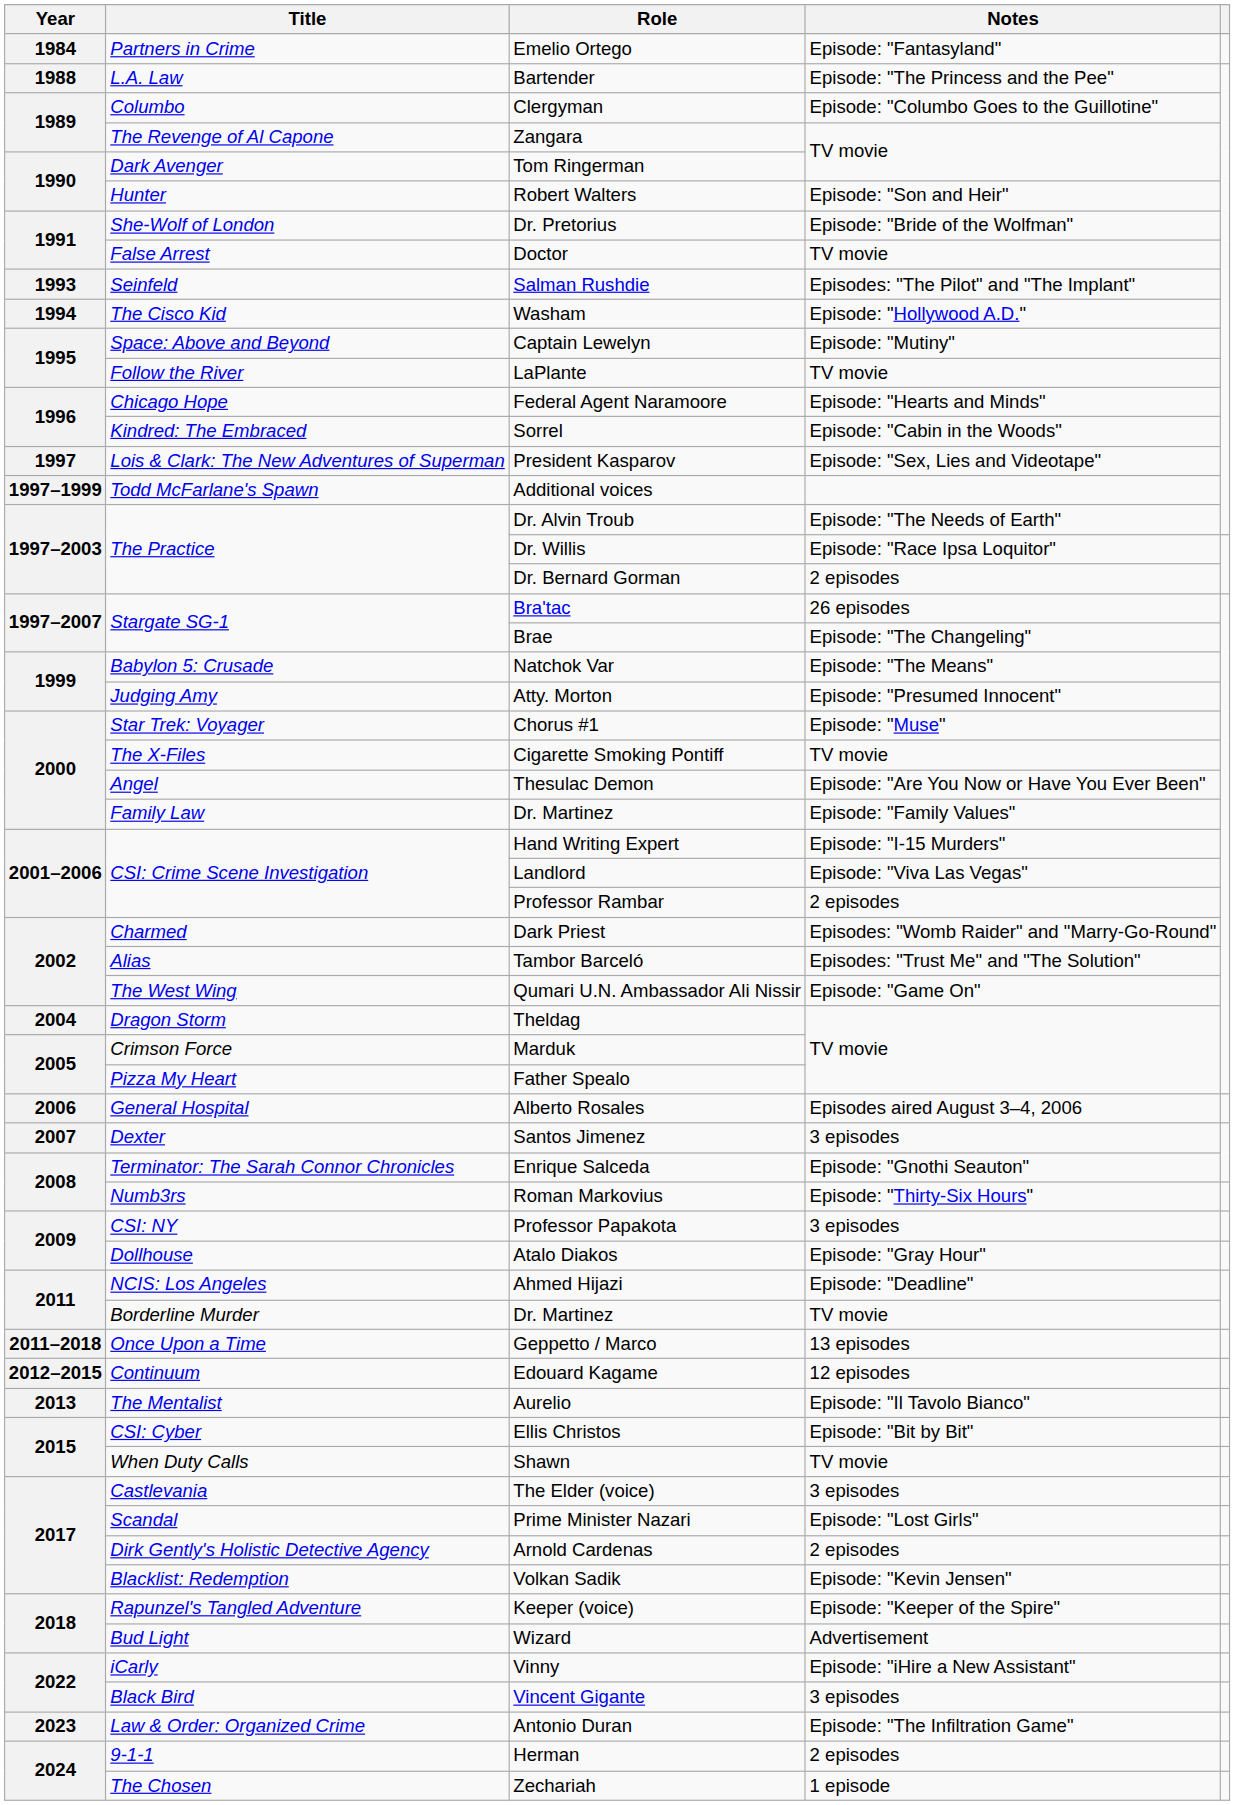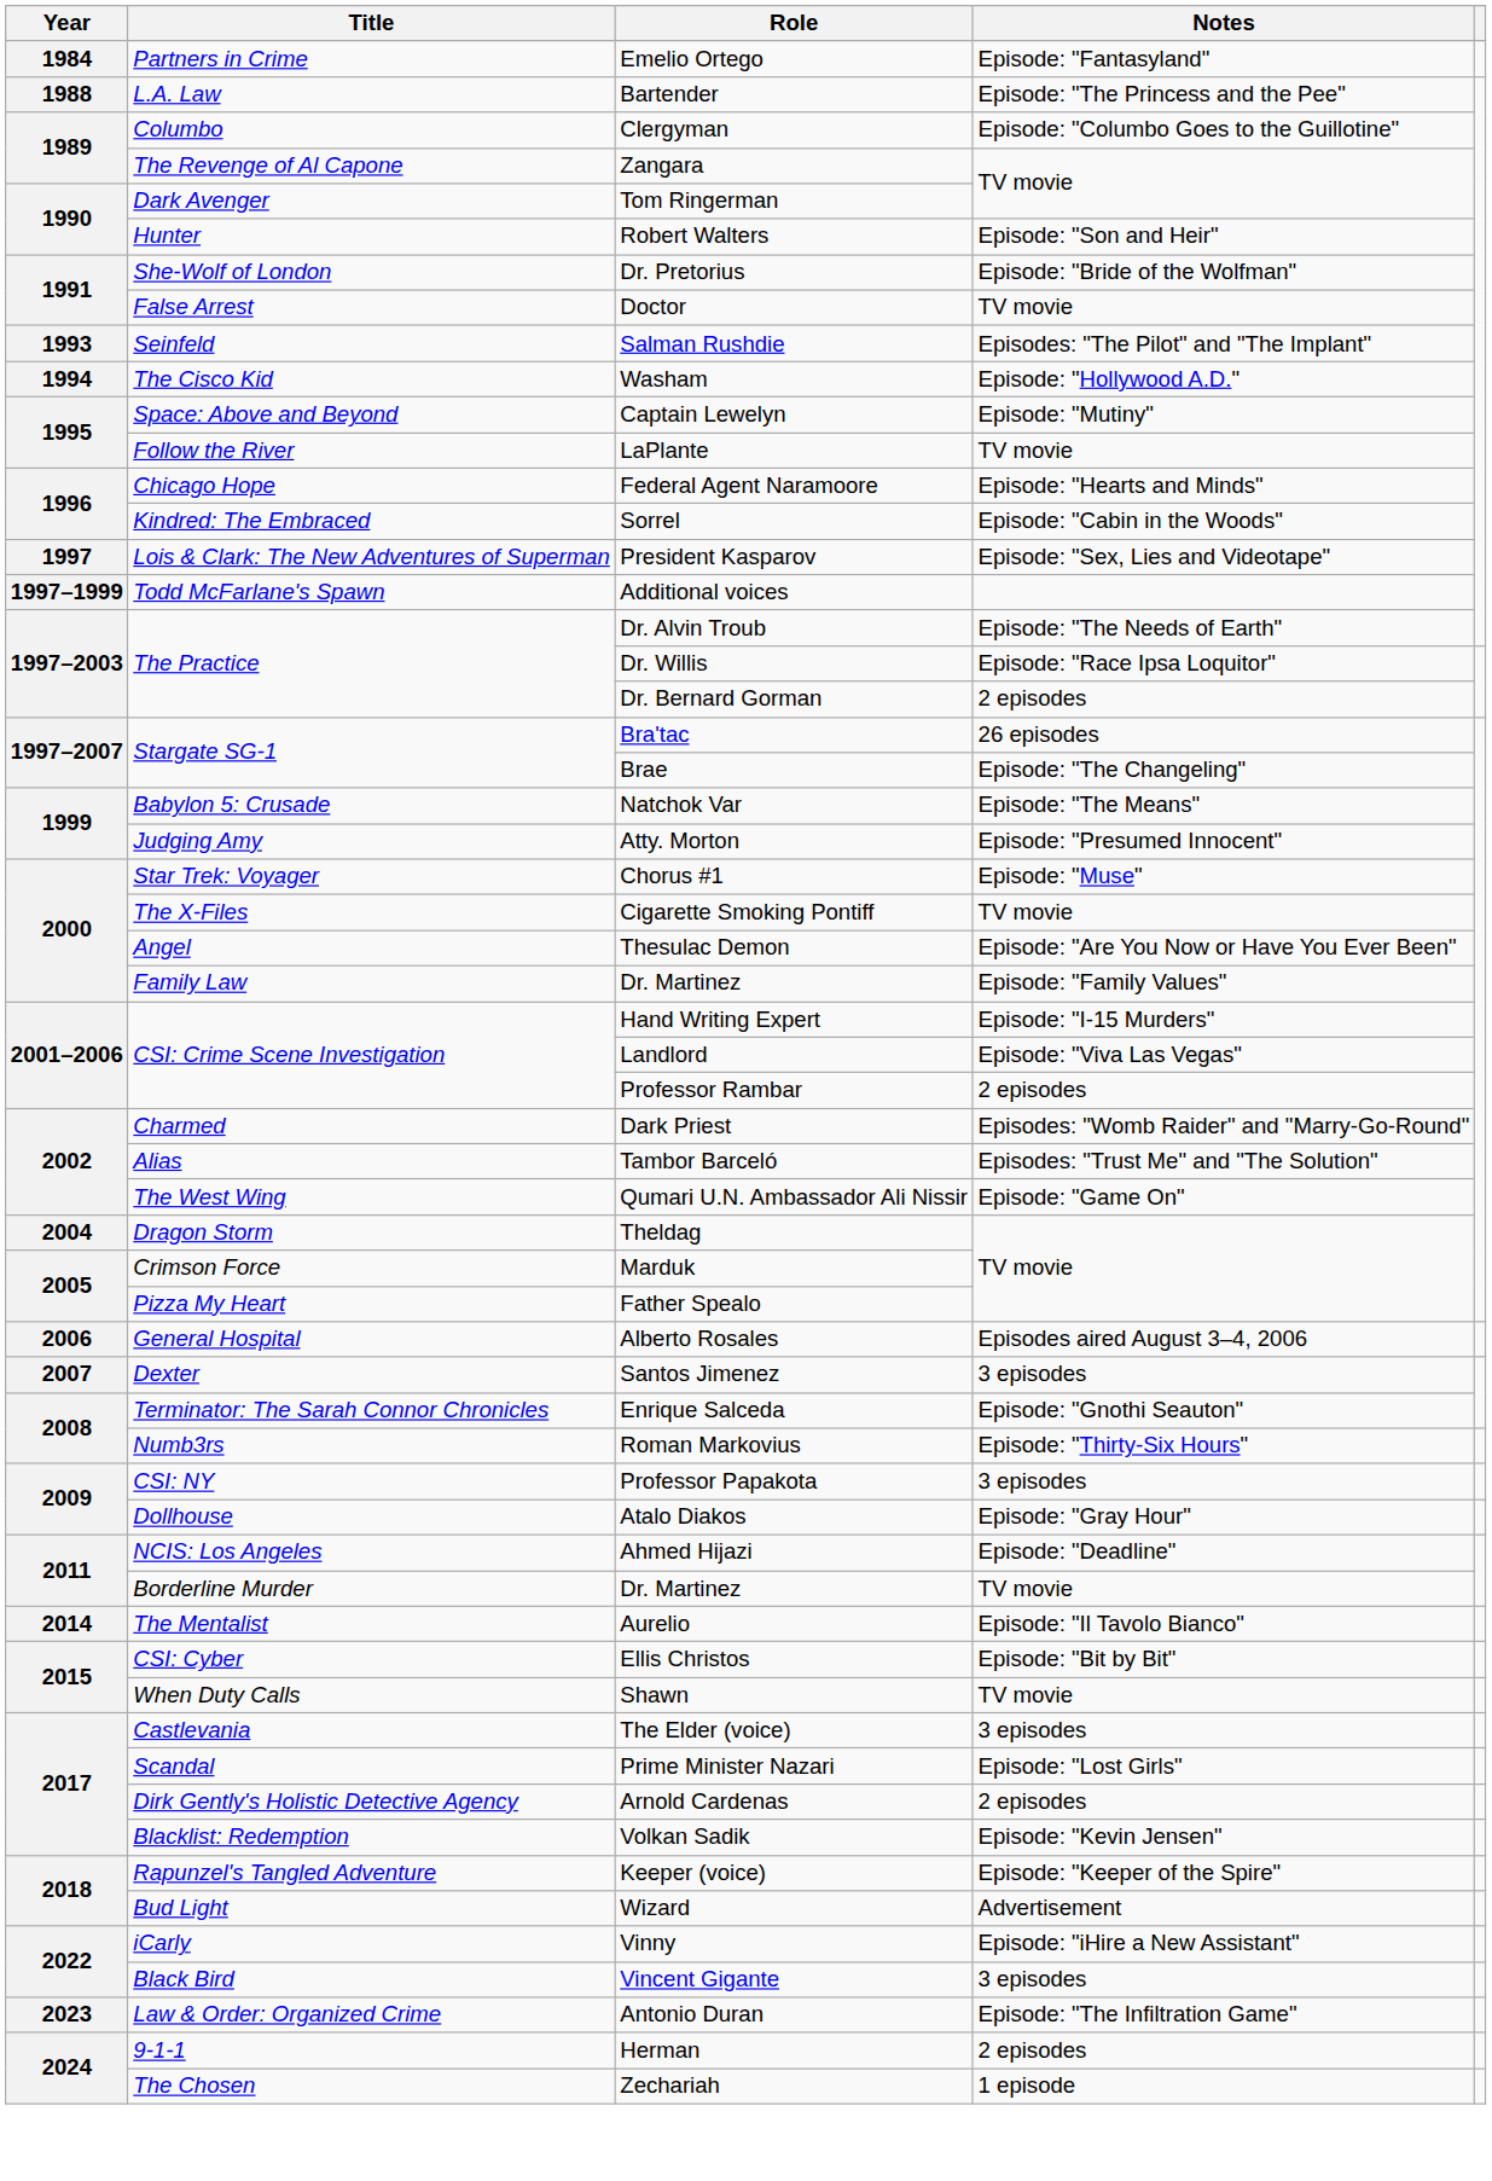 <table class="wikitable plainrowheaders sortable">
 <tr style="background:#b0c4de; text-align:center;">
 <th scope="col">Year</th>
 <th scope="col">Title</th>
 <th scope="col">Role</th>
 <th scope="col" class="unsortable">Notes</th>
 <th scope="col" class="unsortable"></th>
 </tr>
 <tr>
 <th scope="row">1984</th>
 <td><em><a href='#'>Partners in Crime</a></em></td>
 <td>Emelio Ortego</td>
 <td>Episode: "Fantasyland"</td>
 <td></td>
 </tr>
 <tr>
 <th scope="row">1988</th>
 <td><em><a href='#'>L.A. Law</a></em></td>
 <td>Bartender</td>
 <td>Episode: "The Princess and the Pee"</td>
 <td rowspan="16"></td>
 </tr>
 <tr>
 <th scope="row" rowspan="2">1989</th>
 <td><em><a href='#'>Columbo</a></em></td>
 <td>Clergyman</td>
 <td>Episode: "Columbo Goes to the Guillotine"</td>
 </tr>
 <tr>
 <td><em><a href='#'>The Revenge of Al Capone</a></em></td>
 <td>Zangara</td>
 <td rowspan="2">TV movie</td>
 </tr>
 <tr>
 <th scope="row" rowspan="2">1990</th>
 <td><em><a href='#'>Dark Avenger</a></em></td>
 <td>Tom Ringerman</td>
 </tr>
 <tr>
 <td><em><a href='#'>Hunter</a></em></td>
 <td>Robert Walters</td>
 <td>Episode: "Son and Heir"</td>
 </tr>
 <tr>
 <th scope="row" rowspan="2">1991</th>
 <td><em><a href='#'>She-Wolf of London</a></em></td>
 <td>Dr. Pretorius</td>
 <td>Episode: "Bride of the Wolfman"</td>
 </tr>
 <tr>
 <td><em><a href='#'>False Arrest</a></em></td>
 <td>Doctor</td>
 <td>TV movie</td>
 </tr>
 <tr>
 <th scope="row">1993</th>
 <td><em><a href='#'>Seinfeld</a></em></td>
 <td><a href='#'>Salman Rushdie</a></td>
 <td>Episodes: "The Pilot" and "The Implant"</td>
 </tr>
 <tr>
 <th scope="row">1994</th>
 <td><em><a href='#'>The Cisco Kid</a></em></td>
 <td>Washam</td>
 <td>Episode: "<a href='#'>Hollywood A.D.</a>"</td>
 </tr>
 <tr>
 <th scope="row" rowspan="2">1995</th>
 <td><em><a href='#'>Space: Above and Beyond</a></em></td>
 <td>Captain Lewelyn</td>
 <td>Episode: "Mutiny"</td>
 </tr>
 <tr>
 <td><em><a href='#'>Follow the River</a></em></td>
 <td>LaPlante</td>
 <td>TV movie</td>
 </tr>
 <tr>
 <th scope="row" rowspan="2">1996</th>
 <td><em><a href='#'>Chicago Hope</a></em></td>
 <td>Federal Agent Naramoore</td>
 <td>Episode: "Hearts and Minds"</td>
 </tr>
 <tr>
 <td><em><a href='#'>Kindred: The Embraced</a></em></td>
 <td>Sorrel</td>
 <td>Episode: "Cabin in the Woods"</td>
 </tr>
 <tr>
 <th scope="row">1997</th>
 <td><em><a href='#'>Lois & Clark: The New Adventures of Superman</a></em></td>
 <td>President Kasparov</td>
 <td>Episode: "Sex, Lies and Videotape"</td>
 </tr>
 <tr>
 <th scope="row">1997–1999</th>
 <td><em><a href='#'>Todd McFarlane's Spawn</a></em></td>
 <td>Additional voices</td>
 <td></td>
 </tr>
 <tr>
 <th scope="row" rowspan="3">1997–2003</th>
 <td rowspan="3"><em><a href='#'>The Practice</a></em></td>
 <td>Dr. Alvin Troub</td>
 <td>Episode: "The Needs of Earth"</td>
 </tr>
 <tr>
 <td>Dr. Willis</td>
 <td>Episode: "Race Ipsa Loquitor"</td>
 </tr>
 <tr>
 <td>Dr. Bernard Gorman</td>
 <td>2 episodes</td>
 </tr>
 <tr>
 <th scope="row" rowspan="2">1997–2007</th>
 <td rowspan="2"><em><a href='#'>Stargate SG-1</a></em></td>
 <td><a href='#'>Bra'tac</a></td>
 <td>26 episodes</td>
 <td rowspan="17"></td>
 </tr>
 <tr>
 <td>Brae</td>
 <td>Episode: "The Changeling"</td>
 </tr>
 <tr>
 <th scope="row" rowspan="2">1999</th>
 <td><em><a href='#'>Babylon 5: Crusade</a></em></td>
 <td>Natchok Var</td>
 <td>Episode: "The Means"</td>
 </tr>
 <tr>
 <td><em><a href='#'>Judging Amy</a></em></td>
 <td>Atty. Morton</td>
 <td>Episode: "Presumed Innocent"</td>
 </tr>
 <tr>
 <th scope="row" rowspan="4">2000</th>
 <td><em><a href='#'>Star Trek: Voyager</a></em></td>
 <td>Chorus #1</td>
 <td>Episode: "<a href='#'>Muse</a>"</td>
 </tr>
 <tr>
 <td><em><a href='#'>The X-Files</a></em></td>
 <td>Cigarette Smoking Pontiff</td>
 <td>TV movie</td>
 </tr>
 <tr>
 <td><em><a href='#'>Angel</a></em></td>
 <td>Thesulac Demon</td>
 <td>Episode: "Are You Now or Have You Ever Been"</td>
 </tr>
 <tr>
 <td><em><a href='#'>Family Law</a></em></td>
 <td>Dr. Martinez</td>
 <td>Episode: "Family Values"</td>
 </tr>
 <tr>
 <th scope="row" rowspan="3">2001–2006</th>
 <td rowspan="3"><em><a href='#'>CSI: Crime Scene Investigation</a></em></td>
 <td>Hand Writing Expert</td>
 <td>Episode: "I-15 Murders"</td>
 </tr>
 <tr>
 <td>Landlord</td>
 <td>Episode: "Viva Las Vegas"</td>
 </tr>
 <tr>
 <td>Professor Rambar</td>
 <td>2 episodes</td>
 </tr>
 <tr>
 <th scope="row" rowspan="3">2002</th>
 <td><em><a href='#'>Charmed</a></em></td>
 <td>Dark Priest</td>
 <td>Episodes: "Womb Raider" and "Marry-Go-Round"</td>
 </tr>
 <tr>
 <td><em><a href='#'>Alias</a></em></td>
 <td>Tambor Barceló</td>
 <td>Episodes: "Trust Me" and "The Solution"</td>
 </tr>
 <tr>
 <td><em><a href='#'>The West Wing</a></em></td>
 <td>Qumari U.N. Ambassador Ali Nissir</td>
 <td>Episode: "Game On"</td>
 </tr>
 <tr>
 <th scope="row">2004</th>
 <td><em><a href='#'>Dragon Storm</a></em></td>
 <td>Theldag</td>
 <td rowspan="3">TV movie</td>
 </tr>
 <tr>
 <th scope="row" rowspan="2">2005</th>
 <td><em>Crimson Force</em></td>
 <td>Marduk</td>
 </tr>
 <tr>
 <td><em><a href='#'>Pizza My Heart</a></em></td>
 <td>Father Spealo</td>
 </tr>
 <tr>
 <th scope="row">2006</th>
 <td><em><a href='#'>General Hospital</a></em></td>
 <td>Alberto Rosales</td>
 <td>Episodes aired August 3–4, 2006</td>
 <td></td>
 </tr>
 <tr>
 <th scope="row">2007</th>
 <td><em><a href='#'>Dexter</a></em></td>
 <td>Santos Jimenez</td>
 <td>3 episodes</td>
 <td rowspan="2"></td>
 </tr>
 <tr>
 <th scope="row" rowspan="2">2008</th>
 <td><em><a href='#'>Terminator: The Sarah Connor Chronicles</a></em></td>
 <td>Enrique Salceda</td>
 <td>Episode: "Gnothi Seauton"</td>
 </tr>
 <tr>
 <td><em><a href='#'>Numb3rs</a></em></td>
 <td>Roman Markovius</td>
 <td>Episode: "<a href='#'>Thirty-Six Hours</a>"</td>
 <td></td>
 </tr>
 <tr>
 <th scope="row" rowspan="2">2009</th>
 <td><em><a href='#'>CSI: NY</a></em></td>
 <td>Professor Papakota</td>
 <td>3 episodes</td>
 <td></td>
 </tr>
 <tr>
 <td><em><a href='#'>Dollhouse</a></em></td>
 <td>Atalo Diakos</td>
 <td>Episode: "Gray Hour"</td>
 <td></td>
 </tr>
 <tr>
 <th scope="row" rowspan="2">2011</th>
 <td><em><a href='#'>NCIS: Los Angeles</a></em></td>
 <td>Ahmed Hijazi</td>
 <td>Episode: "Deadline"</td>
 <td rowspan="2"></td>
 </tr>
 <tr>
 <td><em>Borderline Murder</em></td>
 <td>Dr. Martinez</td>
 <td>TV movie</td>
 </tr>
 <tr>
-<th scope="row">2011–2018</th>
-<td><em><a href='#'>Once Upon a Time</a></em></td>
-<td>Geppetto / Marco</td>
-<td>13 episodes</td>
-<td></td>
-</tr>
-<tr>
-<th scope="row">2012–2015</th>
-<td><em><a href='#'>Continuum</a></em></td>
-<td>Edouard Kagame</td>
-<td>12 episodes</td>
-<td></td>
-</tr>
-<tr>
-<th scope="row">2013</th>
+<th scope="row">2014</th>
 <td><em><a href='#'>The Mentalist</a></em></td>
 <td>Aurelio</td>
 <td>Episode: "Il Tavolo Bianco"</td>
 <td></td>
 </tr>
 <tr>
 <th scope="row" rowspan="2">2015</th>
 <td><em><a href='#'>CSI: Cyber</a></em></td>
 <td>Ellis Christos</td>
 <td>Episode: "Bit by Bit"</td>
 <td></td>
 </tr>
 <tr>
 <td><em>When Duty Calls</em></td>
 <td>Shawn</td>
 <td>TV movie</td>
 <td></td>
 </tr>
 <tr>
 <th scope="row" rowspan="4">2017</th>
 <td><em><a href='#'>Castlevania</a></em></td>
 <td>The Elder (voice)</td>
 <td>3 episodes</td>
 <td></td>
 </tr>
 <tr>
 <td><em><a href='#'>Scandal</a></em></td>
 <td>Prime Minister Nazari</td>
 <td>Episode: "Lost Girls"</td>
 <td></td>
 </tr>
 <tr>
 <td><em><a href='#'>Dirk Gently's Holistic Detective Agency</a></em></td>
 <td>Arnold Cardenas</td>
 <td>2 episodes</td>
 <td></td>
 </tr>
 <tr>
 <td><em><a href='#'>Blacklist: Redemption</a></em></td>
 <td>Volkan Sadik</td>
 <td>Episode: "Kevin Jensen"</td>
 <td></td>
 </tr>
 <tr>
 <th scope="row" rowspan="2">2018</th>
 <td><em><a href='#'>Rapunzel's Tangled Adventure</a></em></td>
 <td>Keeper (voice)</td>
 <td>Episode: "Keeper of the Spire"</td>
 <td></td>
 </tr>
 <tr>
 <td><em><a href='#'>Bud Light</a></em></td>
 <td>Wizard</td>
 <td>Advertisement</td>
 <td></td>
 </tr>
 <tr>
 <th scope="row" rowspan="2">2022</th>
 <td><em><a href='#'>iCarly</a></em></td>
 <td>Vinny</td>
 <td>Episode: "iHire a New Assistant"</td>
 <td></td>
 </tr>
 <tr>
 <td><em><a href='#'>Black Bird</a></em></td>
 <td><a href='#'>Vincent Gigante</a></td>
 <td>3 episodes</td>
 <td></td>
 </tr>
 <tr>
 <th scope="row">2023</th>
 <td><em><a href='#'>Law & Order: Organized Crime</a></em></td>
 <td>Antonio Duran</td>
 <td>Episode: "The Infiltration Game"</td>
 <td></td>
 </tr>
 <tr>
 <th scope="row" rowspan="2">2024</th>
 <td><em><a href='#'>9-1-1</a></em></td>
 <td>Herman</td>
 <td>2 episodes</td>
 <td></td>
 </tr>
 <tr>
 <td><em><a href='#'>The Chosen</a></em></td>
 <td>Zechariah</td>
 <td>1 episode</td>
 <td></td>
 </tr>
 </table>
